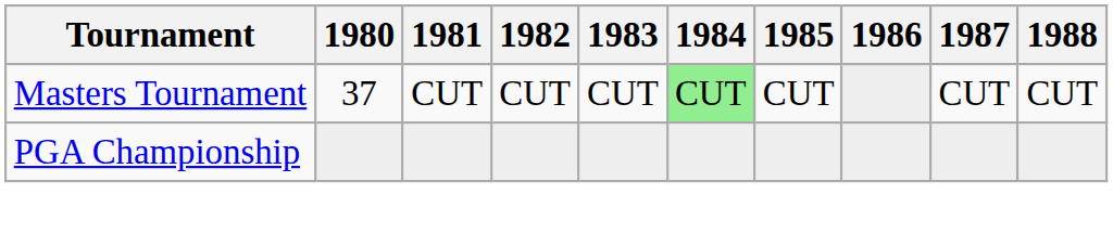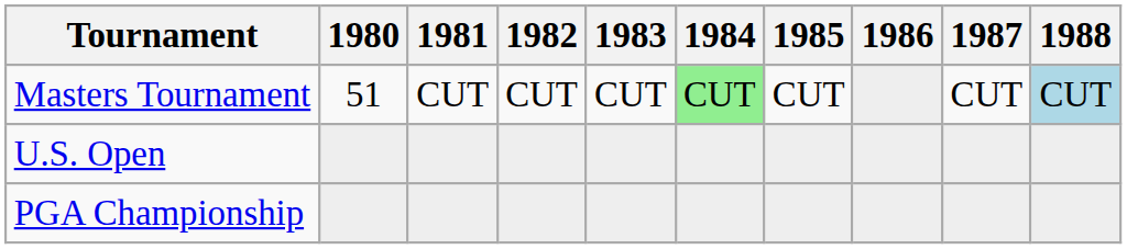 <table class="wikitable" style="font-size:95%;text-align:center;">
 <tr>
 <th>Tournament</th>
 <th>1980</th>
 <th>1981</th>
 <th>1982</th>
 <th>1983</th>
 <th>1984</th>
 <th>1985</th>
 <th>1986</th>
 <th>1987</th>
 <th>1988</th>
 </tr>
 <tr>
 <td align=left><a href='#'>Masters Tournament</a></td>
-<td>37</td>
+<td>51</td>
 <td>CUT</td>
 <td>CUT</td>
 <td>CUT</td>
 <td style="background: lightgreen;">CUT</td>
 <td>CUT</td>
 <td style="background:#eeeeee;"></td>
 <td>CUT</td>
-<td>CUT</td>
+<td style="background: lightblue;">CUT</td>
+</tr>
+<tr>
+<td align=left><a href='#'>U.S. Open</a></td>
+<td style="background:#eeeeee;"></td>
+<td style="background:#eeeeee;"></td>
+<td style="background:#eeeeee;"></td>
+<td style="background:#eeeeee;"></td>
+<td style="background:#eeeeee;"></td>
+<td style="background:#eeeeee;"></td>
+<td style="background:#eeeeee;"></td>
+<td style="background:#eeeeee;"></td>
+<td style="background:#eeeeee;"></td>
 </tr>
 <tr>
 <td align=left><a href='#'>PGA Championship</a></td>
 <td style="background:#eeeeee;"></td>
 <td style="background:#eeeeee;"></td>
 <td style="background:#eeeeee;"></td>
 <td style="background:#eeeeee;"></td>
 <td style="background:#eeeeee;"></td>
 <td style="background:#eeeeee;"></td>
 <td style="background:#eeeeee;"></td>
 <td style="background:#eeeeee;"></td>
 <td style="background:#eeeeee;"></td>
 </tr>
 </table>
